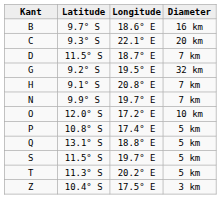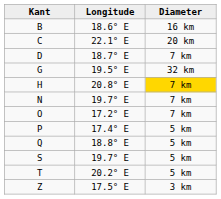 <table class="wikitable">
 <tr>
 <th width="25%" style="background:#eeeeee;">Kant</th>
-<th width="25%" style="background:#eeeeee;">Latitude</th>
 <th width="25%" style="background:#eeeeee;">Longitude</th>
 <th width="25%" style="background:#eeeeee;">Diameter</th>
 </tr>
 <tr>
 <td align="center">B</td>
-<td align="center">9.7° S</td>
 <td align="center">18.6° E</td>
 <td align="center">16 km</td>
 </tr>
 <tr>
 <td align="center">C</td>
-<td align="center">9.3° S</td>
 <td align="center">22.1° E</td>
 <td align="center">20 km</td>
 </tr>
 <tr>
 <td align="center">D</td>
-<td align="center">11.5° S</td>
 <td align="center">18.7° E</td>
 <td align="center">7 km</td>
 </tr>
 <tr>
 <td align="center">G</td>
-<td align="center">9.2° S</td>
 <td align="center">19.5° E</td>
 <td align="center">32 km</td>
 </tr>
 <tr>
 <td align="center">H</td>
-<td align="center">9.1° S</td>
 <td align="center">20.8° E</td>
-<td align="center">7 km</td>
+<td align="center" style="background: gold;">7 km</td>
 </tr>
 <tr>
 <td align="center">N</td>
-<td align="center">9.9° S</td>
 <td align="center">19.7° E</td>
 <td align="center">7 km</td>
 </tr>
 <tr>
 <td align="center">O</td>
-<td align="center">12.0° S</td>
 <td align="center">17.2° E</td>
-<td align="center">10 km</td>
+<td align="center">7 km</td>
 </tr>
 <tr>
 <td align="center">P</td>
-<td align="center">10.8° S</td>
 <td align="center">17.4° E</td>
 <td align="center">5 km</td>
 </tr>
 <tr>
 <td align="center">Q</td>
-<td align="center">13.1° S</td>
 <td align="center">18.8° E</td>
 <td align="center">5 km</td>
 </tr>
 <tr>
 <td align="center">S</td>
-<td align="center">11.5° S</td>
 <td align="center">19.7° E</td>
 <td align="center">5 km</td>
 </tr>
 <tr>
 <td align="center">T</td>
-<td align="center">11.3° S</td>
 <td align="center">20.2° E</td>
 <td align="center">5 km</td>
 </tr>
 <tr>
 <td align="center">Z</td>
-<td align="center">10.4° S</td>
 <td align="center">17.5° E</td>
 <td align="center">3 km</td>
 </tr>
 </table>
